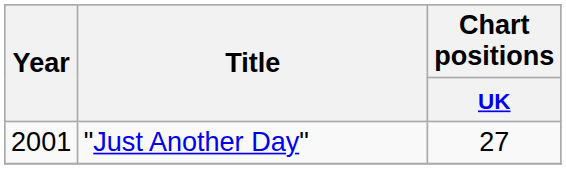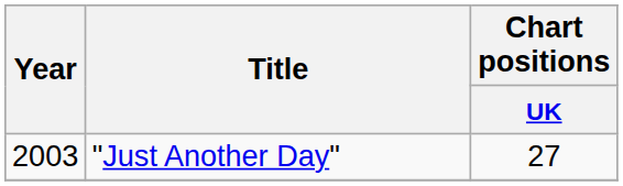 <table class="wikitable">
 <tr>
 <th style="width:25px;" rowspan="2">Year</th>
 <th style="width:200px;" rowspan="2">Title</th>
 <th colspan="2">Chart positions</th>
 </tr>
 <tr>
 <th style="width:40px;"><small><a href='#'>UK</a></small></th>
 </tr>
 <tr>
-<td>2001</td>
+<td>2003</td>
 <td align="left">"<a href='#'>Just Another Day</a>"</td>
 <td style="text-align:center;">27</td>
 </tr>
 <tr>
 </tr>
 </table>
